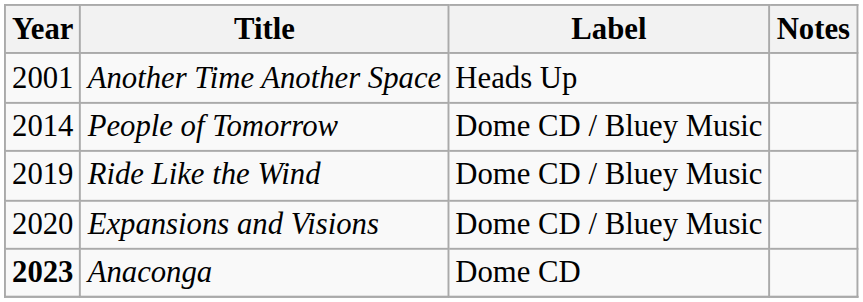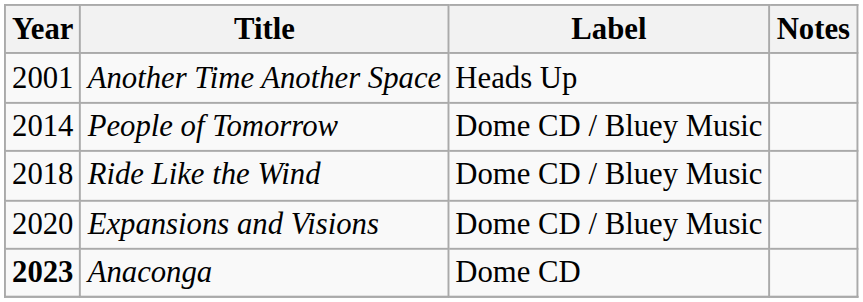 <table class="wikitable">
 <tr>
 <th>Year</th>
 <th>Title</th>
 <th>Label</th>
 <th>Notes</th>
 </tr>
 <tr>
 <td>2001</td>
 <td><em>Another Time Another Space</em></td>
 <td>Heads Up</td>
 <td></td>
 </tr>
 <tr>
 <td>2014</td>
 <td><em>People of Tomorrow</em></td>
 <td>Dome CD / Bluey Music</td>
 <td></td>
 </tr>
 <tr>
-<td>2019</td>
+<td>2018</td>
 <td><em>Ride Like the Wind</em></td>
 <td>Dome CD / Bluey Music</td>
 <td></td>
 </tr>
 <tr>
 <td>2020</td>
 <td><em>Expansions and Visions</em></td>
 <td>Dome CD / Bluey Music</td>
 <td></td>
 </tr>
 <tr>
 <td><strong>2023</strong></td>
 <td><em>Anaconga</em></td>
 <td>Dome CD</td>
 <td></td>
 </tr>
 <tr>
 </tr>
 </table>
